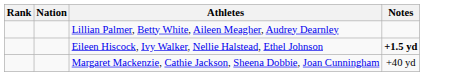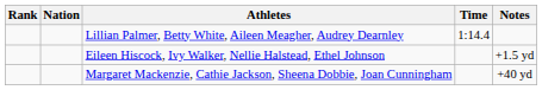 <table class="wikitable sortable" style="text-align:center">
 <tr>
 <th>Rank</th>
 <th>Nation</th>
 <th>Athletes</th>
+<th>Time</th>
 <th>Notes</th>
 </tr>
 <tr>
 <td></td>
 <td align=left></td>
 <td align=left><a href='#'>Lillian Palmer</a>, <a href='#'>Betty White</a>, <a href='#'>Aileen Meagher</a>, <a href='#'>Audrey Dearnley</a></td>
+<td>1:14.4</td>
 <td></td>
 </tr>
 <tr>
 <td></td>
 <td align=left></td>
 <td align=left><a href='#'>Eileen Hiscock</a>, <a href='#'>Ivy Walker</a>, <a href='#'>Nellie Halstead</a>, <a href='#'>Ethel Johnson</a></td>
-<td><strong>+1.5 yd</strong></td>
+<td></td>
+<td>+1.5 yd</td>
 </tr>
 <tr>
 <td></td>
 <td align=left></td>
 <td align=left><a href='#'>Margaret Mackenzie</a>, <a href='#'>Cathie Jackson</a>, <a href='#'>Sheena Dobbie</a>, <a href='#'>Joan Cunningham</a></td>
+<td></td>
 <td>+40 yd</td>
 </tr>
 </table>
